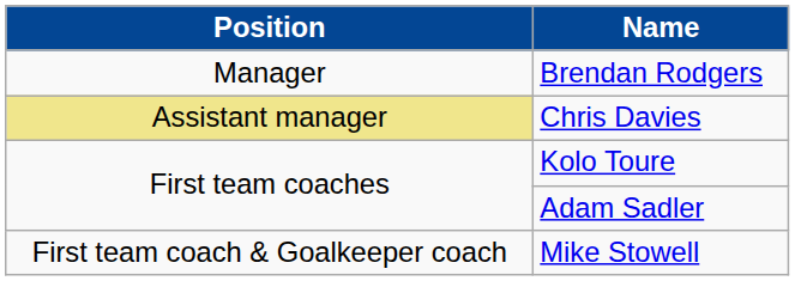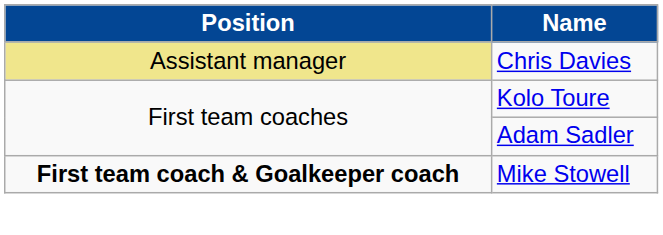 <table class="wikitable" style="text-align:center;width:50%;">
 <tr>
 <th style=background:#034694;color:#FFFFFF>Position</th>
 <th style=background:#034694;color:#FFFFFF>Name</th>
-</tr>
-<tr>
-<td>Manager</td>
-<td align=left> <a href='#'>Brendan Rodgers</a></td>
 </tr>
 <tr>
 <td style="background: khaki;">Assistant manager</td>
 <td align=left> <a href='#'>Chris Davies</a></td>
 </tr>
 <tr>
 <td rowspan=2>First team coaches</td>
 <td align=left> <a href='#'>Kolo Toure</a></td>
 </tr>
 <tr>
 <td align=left> <a href='#'>Adam Sadler</a></td>
 </tr>
 <tr>
-<td>First team coach & Goalkeeper coach</td>
+<td><strong>First team coach & Goalkeeper coach</strong></td>
 <td align=left> <a href='#'>Mike Stowell</a></td>
 </tr>
 </table>
